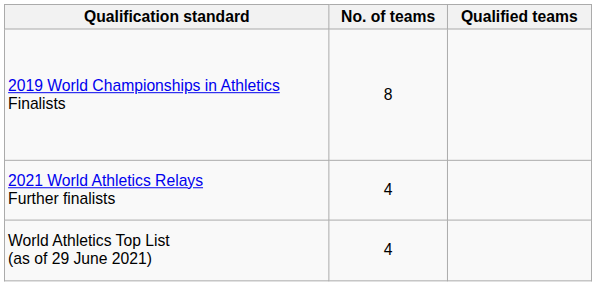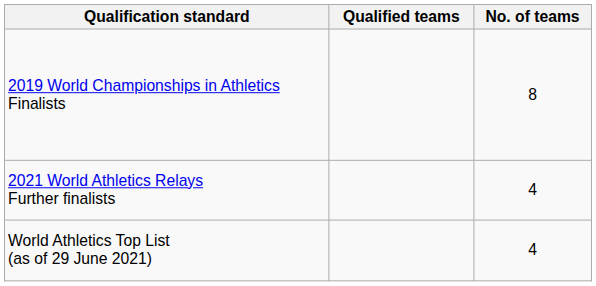 <table class="wikitable" style="text-align:left; width:600px;">
 <tr>
 <th>Qualification standard</th>
+<th>Qualified teams</th>
 <th>No. of teams</th>
-<th>Qualified teams</th>
 </tr>
 <tr>
 <td><a href='#'>2019 World Championships in Athletics</a><br>Finalists</td>
+<td><br><br><br><br><br><br><br></td>
 <td align=center>8</td>
-<td><br><br><br><br><br><br><br></td>
 </tr>
 <tr>
 <td><a href='#'>2021 World Athletics Relays</a><br>Further finalists</td>
+<td><br><br><br></td>
 <td align=center>4</td>
-<td><br><br><br></td>
 </tr>
 <tr>
 <td>World Athletics Top List<br>(as of 29 June 2021)</td>
+<td><br><br><br></td>
 <td align=center>4</td>
-<td><br><br><br></td>
 </tr>
 </table>
